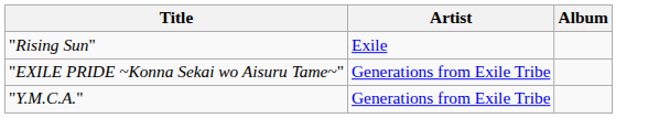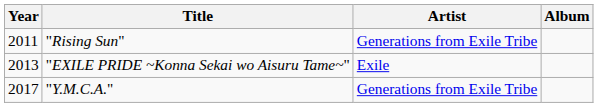 <table class="wikitable">
 <tr>
+<th>Year</th>
 <th>Title</th>
 <th>Artist</th>
 <th>Album</th>
 </tr>
 <tr>
+<td>2011</td>
 <td>"<em>Rising Sun</em>"</td>
+<td><a href='#'>Generations from Exile Tribe</a></td>
+<td></td>
+</tr>
+<tr>
+<td>2013</td>
+<td>"<em>EXILE PRIDE ~Konna Sekai wo Aisuru Tame~</em>"</td>
 <td><a href='#'>Exile</a></td>
 <td></td>
 </tr>
 <tr>
-<td>"<em>EXILE PRIDE ~Konna Sekai wo Aisuru Tame~</em>"</td>
-<td><a href='#'>Generations from Exile Tribe</a></td>
-<td></td>
-</tr>
-<tr>
+<td>2017</td>
 <td>"<em>Y.M.C.A.</em>"</td>
 <td><a href='#'>Generations from Exile Tribe</a></td>
 <td></td>
 </tr>
 </table>
